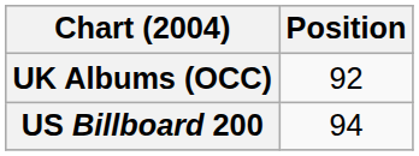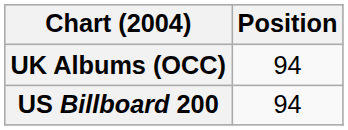 <table class="wikitable sortable plainrowheaders" style="text-align:center">
 <tr>
 <th scope="col">Chart (2004)</th>
 <th scope="col">Position</th>
 </tr>
 <tr>
 <th scope="row">UK Albums (OCC)</th>
-<td>92</td>
+<td>94</td>
 </tr>
 <tr>
 <th scope="row">US <em>Billboard</em> 200</th>
 <td>94</td>
 </tr>
 </table>
